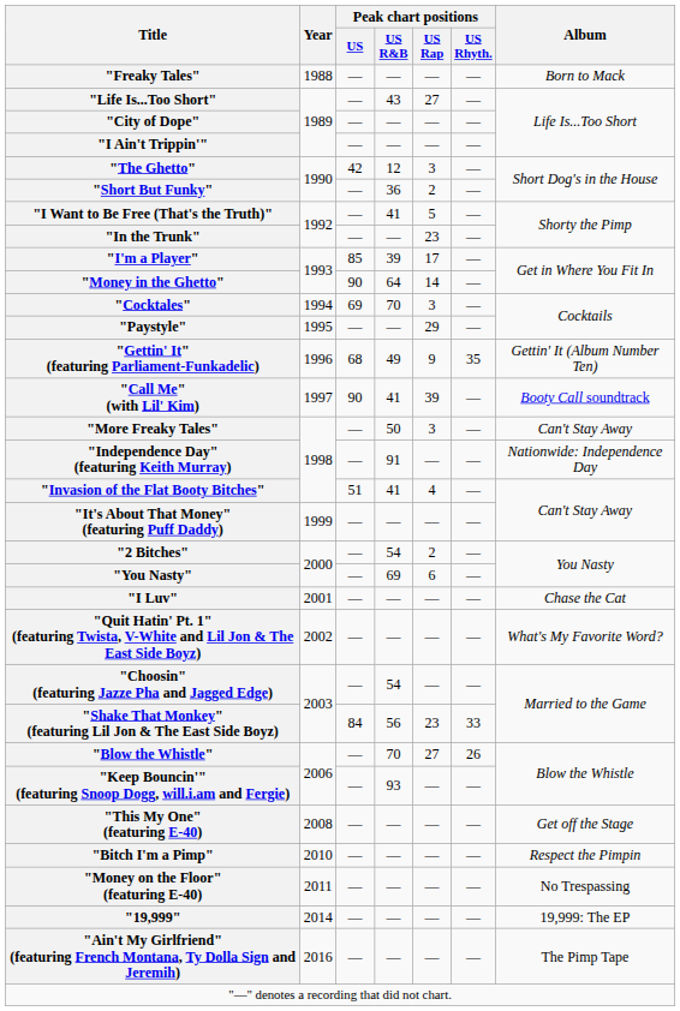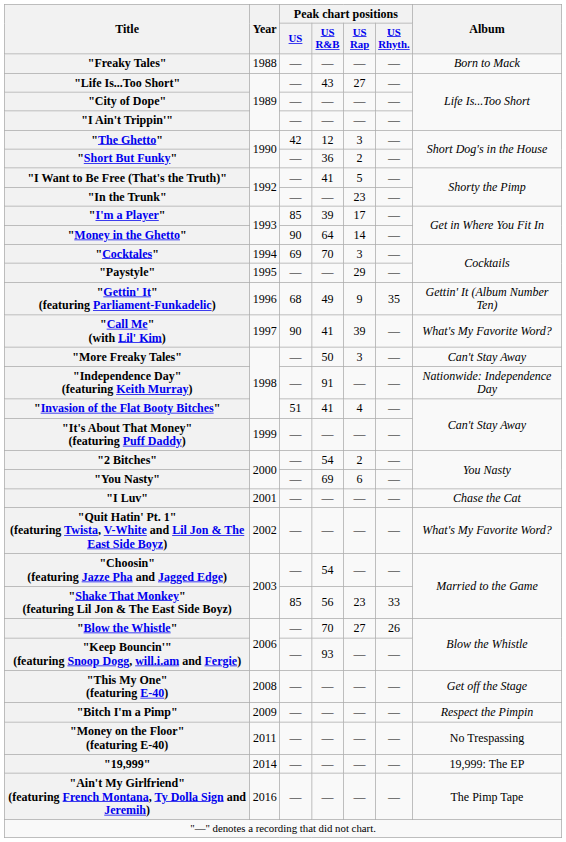 <table class="wikitable plainrowheaders" style="text-align:center;">
 <tr>
 <th scope="col" rowspan="2" style="width:20em;">Title</th>
 <th scope="col" rowspan="2" style="width:1em;">Year</th>
 <th scope="col" colspan="4">Peak chart positions</th>
 <th scope="col" rowspan="2" style="width:12em;">Album</th>
 </tr>
 <tr>
 <th scope="col" style="width:2.5em;font-size:90%;"><a href='#'>US</a><br></th>
 <th scope="col" style="width:2.5em;font-size:90%;"><a href='#'>US<br>R&B</a><br></th>
 <th scope="col" style="width:2.5em;font-size:90%;"><a href='#'>US<br>Rap</a><br></th>
 <th scope="col" style="width:2.5em;font-size:90%;"><a href='#'>US<br>Rhyth.</a><br></th>
 </tr>
 <tr>
 <th scope="row">"Freaky Tales"</th>
 <td>1988</td>
 <td>—</td>
 <td>—</td>
 <td>—</td>
 <td>—</td>
 <td><em>Born to Mack</em></td>
 </tr>
 <tr>
 <th scope="row">"Life Is...Too Short"</th>
 <td rowspan="3">1989</td>
 <td>—</td>
 <td>43</td>
 <td>27</td>
 <td>—</td>
 <td rowspan="3"><em>Life Is...Too Short</em></td>
 </tr>
 <tr>
 <th scope="row">"City of Dope"</th>
 <td>—</td>
 <td>—</td>
 <td>—</td>
 <td>—</td>
 </tr>
 <tr>
 <th scope="row">"I Ain't Trippin'"</th>
 <td>—</td>
 <td>—</td>
 <td>—</td>
 <td>—</td>
 </tr>
 <tr>
 <th scope="row">"<a href='#'>The Ghetto</a>"</th>
 <td rowspan="2">1990</td>
 <td>42</td>
 <td>12</td>
 <td>3</td>
 <td>—</td>
 <td rowspan="2"><em>Short Dog's in the House</em></td>
 </tr>
 <tr>
 <th scope="row">"<a href='#'>Short But Funky</a>"</th>
 <td>—</td>
 <td>36</td>
 <td>2</td>
 <td>—</td>
 </tr>
 <tr>
 <th scope="row">"I Want to Be Free (That's the Truth)"</th>
 <td rowspan="2">1992</td>
 <td>—</td>
 <td>41</td>
 <td>5</td>
 <td>—</td>
 <td rowspan="2"><em>Shorty the Pimp</em></td>
 </tr>
 <tr>
 <th scope="row">"In the Trunk"</th>
 <td>—</td>
 <td>—</td>
 <td>23</td>
 <td>—</td>
 </tr>
 <tr>
 <th scope="row">"<a href='#'>I'm a Player</a>"</th>
 <td rowspan="2">1993</td>
 <td>85</td>
 <td>39</td>
 <td>17</td>
 <td>—</td>
 <td rowspan="2"><em>Get in Where You Fit In</em></td>
 </tr>
 <tr>
 <th scope="row">"<a href='#'>Money in the Ghetto</a>"</th>
 <td>90</td>
 <td>64</td>
 <td>14</td>
 <td>—</td>
 </tr>
 <tr>
 <th scope="row">"<a href='#'>Cocktales</a>"</th>
 <td>1994</td>
 <td>69</td>
 <td>70</td>
 <td>3</td>
 <td>—</td>
 <td rowspan="2"><em>Cocktails</em></td>
 </tr>
 <tr>
 <th scope="row">"Paystyle"</th>
 <td>1995</td>
 <td>—</td>
 <td>—</td>
 <td>29</td>
 <td>—</td>
 </tr>
 <tr>
 <th scope="row">"<a href='#'>Gettin' It</a>"<br><span>(featuring <a href='#'>Parliament-Funkadelic</a>)</span></th>
 <td>1996</td>
 <td>68</td>
 <td>49</td>
 <td>9</td>
 <td>35</td>
 <td><em>Gettin' It (Album Number Ten)</em></td>
 </tr>
 <tr>
 <th scope="row">"<a href='#'>Call Me</a>"<br><span>(with <a href='#'>Lil' Kim</a>)</span></th>
 <td>1997</td>
 <td>90</td>
 <td>41</td>
 <td>39</td>
 <td>—</td>
-<td><a href='#'><em>Booty Call</em> soundtrack</a></td>
+<td><em>What's My Favorite Word?</em></td>
 </tr>
 <tr>
 <th scope="row">"More Freaky Tales"</th>
 <td rowspan="3">1998</td>
 <td>—</td>
 <td>50</td>
 <td>3</td>
 <td>—</td>
 <td><em>Can't Stay Away</em></td>
 </tr>
 <tr>
 <th scope="row">"Independence Day"<br><span>(featuring <a href='#'>Keith Murray</a>)</span></th>
 <td>—</td>
 <td>91</td>
 <td>—</td>
 <td>—</td>
 <td><em>Nationwide: Independence Day</em></td>
 </tr>
 <tr>
 <th scope="row">"<a href='#'>Invasion of the Flat Booty Bitches</a>"</th>
 <td>51</td>
 <td>41</td>
 <td>4</td>
 <td>—</td>
 <td rowspan="2"><em>Can't Stay Away</em></td>
 </tr>
 <tr>
 <th scope="row">"It's About That Money"<br><span>(featuring <a href='#'>Puff Daddy</a>)</span></th>
 <td>1999</td>
 <td>—</td>
 <td>—</td>
 <td>—</td>
 <td>—</td>
 </tr>
 <tr>
 <th scope="row">"2 Bitches"</th>
 <td rowspan="2">2000</td>
 <td>—</td>
 <td>54</td>
 <td>2</td>
 <td>—</td>
 <td rowspan="2"><em>You Nasty</em></td>
 </tr>
 <tr>
 <th scope="row">"You Nasty"</th>
 <td>—</td>
 <td>69</td>
 <td>6</td>
 <td>—</td>
 </tr>
 <tr>
 <th scope="row">"I Luv"</th>
 <td>2001</td>
 <td>—</td>
 <td>—</td>
 <td>—</td>
 <td>—</td>
 <td><em>Chase the Cat</em></td>
 </tr>
 <tr>
 <th scope="row">"Quit Hatin' Pt. 1"<br><span>(featuring <a href='#'>Twista</a>, <a href='#'>V-White</a> and <a href='#'>Lil Jon & The East Side Boyz</a>)</span></th>
 <td>2002</td>
 <td>—</td>
 <td>—</td>
 <td>—</td>
 <td>—</td>
 <td><em>What's My Favorite Word?</em></td>
 </tr>
 <tr>
 <th scope="row">"Choosin"<br><span>(featuring <a href='#'>Jazze Pha</a> and <a href='#'>Jagged Edge</a>)</span></th>
 <td rowspan="2">2003</td>
 <td>—</td>
 <td>54</td>
 <td>—</td>
 <td>—</td>
 <td rowspan="2"><em>Married to the Game</em></td>
 </tr>
 <tr>
 <th scope="row">"<a href='#'>Shake That Monkey</a>"<br><span>(featuring Lil Jon & The East Side Boyz)</span></th>
-<td>84</td>
+<td>85</td>
 <td>56</td>
 <td>23</td>
 <td>33</td>
 </tr>
 <tr>
 <th scope="row">"<a href='#'>Blow the Whistle</a>"</th>
 <td rowspan="2">2006</td>
 <td>—</td>
 <td>70</td>
 <td>27</td>
 <td>26</td>
 <td rowspan="2"><em>Blow the Whistle</em></td>
 </tr>
 <tr>
 <th scope="row">"Keep Bouncin'"<br><span>(featuring <a href='#'>Snoop Dogg</a>, <a href='#'>will.i.am</a> and <a href='#'>Fergie</a>)</span></th>
 <td>—</td>
 <td>93</td>
 <td>—</td>
 <td>—</td>
 </tr>
 <tr>
 <th scope="row">"This My One"<br><span>(featuring <a href='#'>E-40</a>)</span></th>
 <td>2008</td>
 <td>—</td>
 <td>—</td>
 <td>—</td>
 <td>—</td>
 <td><em>Get off the Stage</em></td>
 </tr>
 <tr>
 <th scope="row">"Bitch I'm a Pimp"</th>
-<td>2010</td>
+<td>2009</td>
 <td>—</td>
 <td>—</td>
 <td>—</td>
 <td>—</td>
 <td><em>Respect the Pimpin<strong></td>
 </tr>
 <tr>
 <th scope="row">"Money on the Floor"<br><span>(featuring E-40)</span></th>
 <td>2011</td>
 <td>—</td>
 <td>—</td>
 <td>—</td>
 <td>—</td>
 <td></em>No Trespassing<em></td>
 </tr>
 <tr>
 <th scope="row">"19,999"</th>
 <td>2014</td>
 <td>—</td>
 <td>—</td>
 <td>—</td>
 <td>—</td>
 <td></em>19,999: The EP<em></td>
 </tr>
 <tr>
 <th scope="row">"Ain't My Girlfriend"<br><span>(featuring <a href='#'>French Montana</a>, <a href='#'>Ty Dolla Sign</a> and <a href='#'>Jeremih</a>)</span></th>
 <td>2016</td>
 <td>—</td>
 <td>—</td>
 <td>—</td>
 <td>—</td>
 <td></em>The Pimp Tape<em></td>
 </tr>
 <tr>
 <td colspan="14" style="font-size:90%">"—" denotes a recording that did not chart.</td>
 </tr>
 </table>
